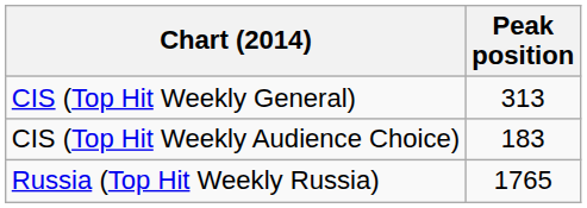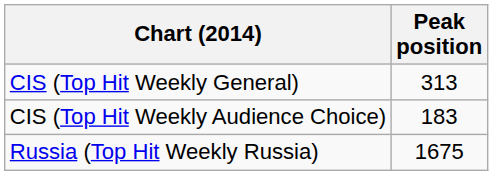 <table class="wikitable sortable plainrowheaders">
 <tr>
 <th>Chart (2014)</th>
 <th>Peak<br>position</th>
 </tr>
 <tr>
 <td><a href='#'>CIS</a> (<a href='#'>Top Hit</a> Weekly General)</td>
 <td style="text-align:center;">313</td>
 </tr>
 <tr>
 <td>CIS (<a href='#'>Top Hit</a>  Weekly Audience Choice)</td>
 <td style="text-align:center;">183</td>
 </tr>
 <tr>
 <td><a href='#'>Russia</a> (<a href='#'>Top Hit</a> Weekly Russia)</td>
-<td style="text-align:center;">1765</td>
+<td style="text-align:center;">1675</td>
 </tr>
 </table>
